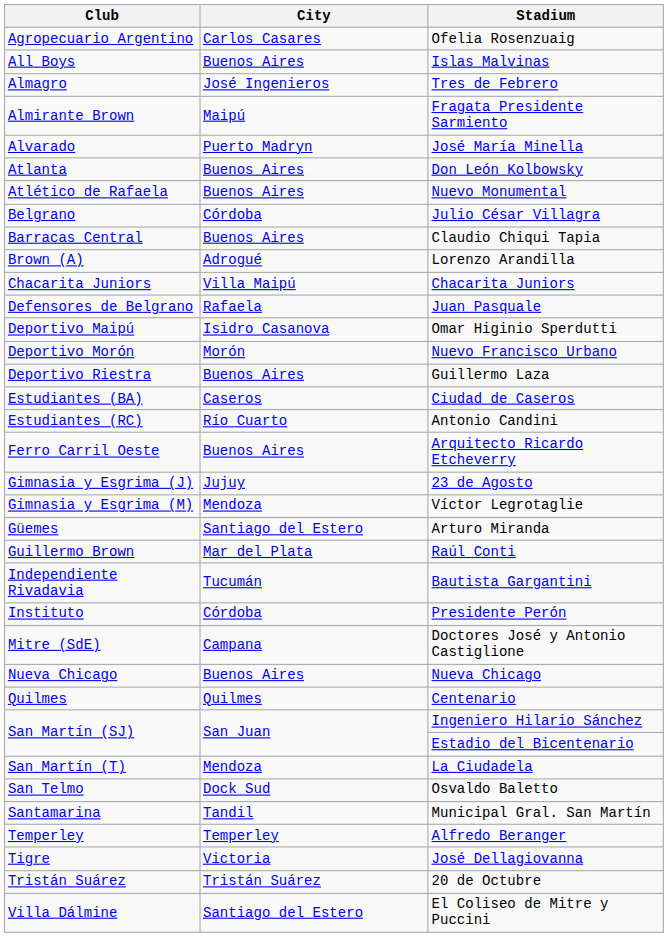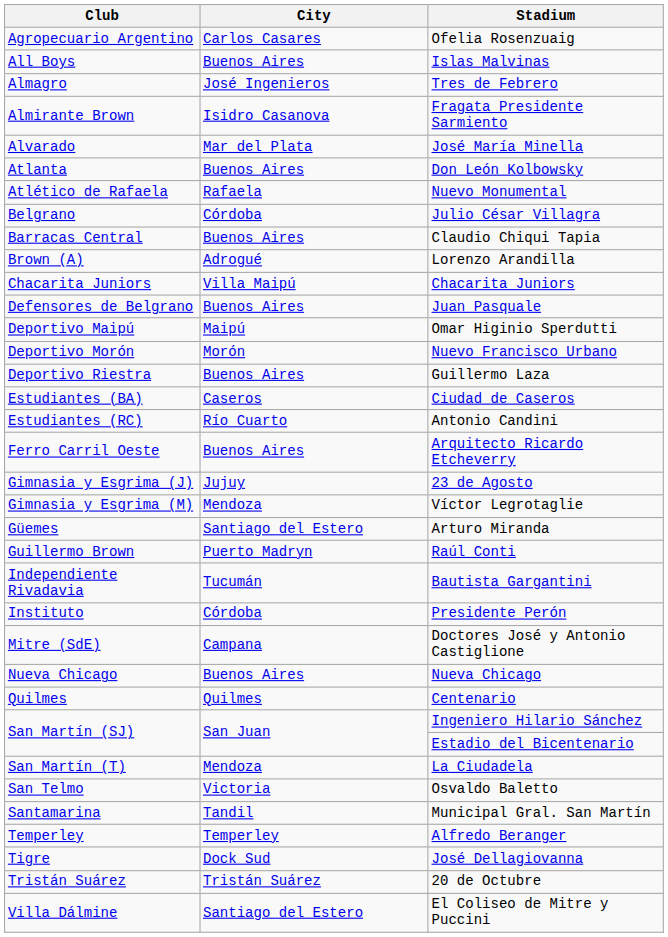 <table class="wikitable sortable">
 <tr>
 <th width=200px>Club</th>
 <th width=250px>City</th>
 <th width=250px>Stadium</th>
 </tr>
 <tr>
 <td><a href='#'>Agropecuario Argentino</a></td>
 <td><a href='#'>Carlos Casares</a></td>
 <td>Ofelia Rosenzuaig</td>
 </tr>
 <tr>
 <td><a href='#'>All Boys</a></td>
 <td><a href='#'>Buenos Aires</a></td>
 <td><a href='#'>Islas Malvinas</a></td>
 </tr>
 <tr>
 <td><a href='#'>Almagro</a></td>
 <td><a href='#'>José Ingenieros</a></td>
 <td><a href='#'>Tres de Febrero</a></td>
 </tr>
 <tr>
 <td><a href='#'>Almirante Brown</a></td>
-<td><a href='#'>Maipú</a></td>
+<td><a href='#'>Isidro Casanova</a></td>
 <td><a href='#'>Fragata Presidente Sarmiento</a></td>
 </tr>
 <tr>
 <td><a href='#'>Alvarado</a></td>
-<td><a href='#'>Puerto Madryn</a></td>
+<td><a href='#'>Mar del Plata</a></td>
 <td><a href='#'>José María Minella</a></td>
 </tr>
 <tr>
 <td><a href='#'>Atlanta</a></td>
 <td><a href='#'>Buenos Aires</a></td>
 <td><a href='#'>Don León Kolbowsky</a></td>
 </tr>
 <tr>
 <td><a href='#'>Atlético de Rafaela</a></td>
-<td><a href='#'>Buenos Aires</a></td>
+<td><a href='#'>Rafaela</a></td>
 <td><a href='#'>Nuevo Monumental</a></td>
 </tr>
 <tr>
 <td><a href='#'>Belgrano</a></td>
 <td><a href='#'>Córdoba</a></td>
 <td><a href='#'>Julio César Villagra</a></td>
 </tr>
 <tr>
 <td><a href='#'>Barracas Central</a></td>
 <td><a href='#'>Buenos Aires</a></td>
 <td>Claudio Chiqui Tapia</td>
 </tr>
 <tr>
 <td><a href='#'>Brown (A)</a></td>
 <td><a href='#'>Adrogué</a></td>
 <td>Lorenzo Arandilla</td>
 </tr>
 <tr>
 <td><a href='#'>Chacarita Juniors</a></td>
 <td><a href='#'>Villa Maipú</a></td>
 <td><a href='#'>Chacarita Juniors</a></td>
 </tr>
 <tr>
 <td><a href='#'>Defensores de Belgrano</a></td>
-<td><a href='#'>Rafaela</a></td>
+<td><a href='#'>Buenos Aires</a></td>
 <td><a href='#'>Juan Pasquale</a></td>
 </tr>
 <tr>
 <td><a href='#'>Deportivo Maipú</a></td>
-<td><a href='#'>Isidro Casanova</a></td>
+<td><a href='#'>Maipú</a></td>
 <td>Omar Higinio Sperdutti</td>
 </tr>
 <tr>
 <td><a href='#'>Deportivo Morón</a></td>
 <td><a href='#'>Morón</a></td>
 <td><a href='#'>Nuevo Francisco Urbano</a></td>
 </tr>
 <tr>
 <td><a href='#'>Deportivo Riestra</a></td>
 <td><a href='#'>Buenos Aires</a></td>
 <td>Guillermo Laza</td>
 </tr>
 <tr>
 <td><a href='#'>Estudiantes (BA)</a></td>
 <td><a href='#'>Caseros</a></td>
 <td><a href='#'>Ciudad de Caseros</a></td>
 </tr>
 <tr>
 <td><a href='#'>Estudiantes (RC)</a></td>
 <td><a href='#'>Río Cuarto</a></td>
 <td>Antonio Candini</td>
 </tr>
 <tr>
 <td><a href='#'>Ferro Carril Oeste</a></td>
 <td><a href='#'>Buenos Aires</a></td>
 <td><a href='#'>Arquitecto Ricardo Etcheverry</a></td>
 </tr>
 <tr>
 <td><a href='#'>Gimnasia y Esgrima (J)</a></td>
 <td><a href='#'>Jujuy</a></td>
 <td><a href='#'>23 de Agosto</a></td>
 </tr>
 <tr>
 <td><a href='#'>Gimnasia y Esgrima (M)</a></td>
 <td><a href='#'>Mendoza</a></td>
 <td>Víctor Legrotaglie</td>
 </tr>
 <tr>
 <td><a href='#'>Güemes</a></td>
 <td><a href='#'>Santiago del Estero</a></td>
 <td>Arturo Miranda</td>
 </tr>
 <tr>
 <td><a href='#'>Guillermo Brown</a></td>
-<td><a href='#'>Mar del Plata</a></td>
+<td><a href='#'>Puerto Madryn</a></td>
 <td><a href='#'>Raúl Conti</a></td>
 </tr>
 <tr>
 <td><a href='#'>Independiente Rivadavia</a></td>
 <td><a href='#'>Tucumán</a></td>
 <td><a href='#'>Bautista Gargantini</a></td>
 </tr>
 <tr>
 <td><a href='#'>Instituto</a></td>
 <td><a href='#'>Córdoba</a></td>
 <td><a href='#'>Presidente Perón</a></td>
 </tr>
 <tr>
 <td><a href='#'>Mitre (SdE)</a></td>
 <td><a href='#'>Campana</a></td>
 <td>Doctores José y Antonio Castiglione</td>
 </tr>
 <tr>
 <td><a href='#'>Nueva Chicago</a></td>
 <td><a href='#'>Buenos Aires</a></td>
 <td><a href='#'>Nueva Chicago</a></td>
 </tr>
 <tr>
 <td><a href='#'>Quilmes</a></td>
 <td><a href='#'>Quilmes</a></td>
 <td><a href='#'>Centenario</a></td>
 </tr>
 <tr>
 <td rowspan=2><a href='#'>San Martín (SJ)</a></td>
 <td rowspan=2><a href='#'>San Juan</a></td>
 <td><a href='#'>Ingeniero Hilario Sánchez</a></td>
 </tr>
 <tr>
 <td><a href='#'>Estadio del Bicentenario</a></td>
 </tr>
 <tr>
 <td><a href='#'>San Martín (T)</a></td>
 <td><a href='#'>Mendoza</a></td>
 <td><a href='#'>La Ciudadela</a></td>
 </tr>
 <tr>
 <td><a href='#'>San Telmo</a></td>
-<td><a href='#'>Dock Sud</a></td>
+<td><a href='#'>Victoria</a></td>
 <td>Osvaldo Baletto</td>
 </tr>
 <tr>
 <td><a href='#'>Santamarina</a></td>
 <td><a href='#'>Tandil</a></td>
 <td>Municipal Gral. San Martín</td>
 </tr>
 <tr>
 <td><a href='#'>Temperley</a></td>
 <td><a href='#'>Temperley</a></td>
 <td><a href='#'>Alfredo Beranger</a></td>
 </tr>
 <tr>
 <td><a href='#'>Tigre</a></td>
-<td><a href='#'>Victoria</a></td>
+<td><a href='#'>Dock Sud</a></td>
 <td><a href='#'>José Dellagiovanna</a></td>
 </tr>
 <tr>
 <td><a href='#'>Tristán Suárez</a></td>
 <td><a href='#'>Tristán Suárez</a></td>
 <td>20 de Octubre</td>
 </tr>
 <tr>
 <td><a href='#'>Villa Dálmine</a></td>
 <td><a href='#'>Santiago del Estero</a></td>
 <td>El Coliseo de Mitre y Puccini</td>
 </tr>
 </table>
